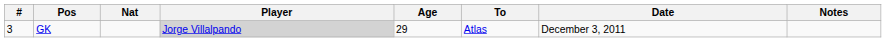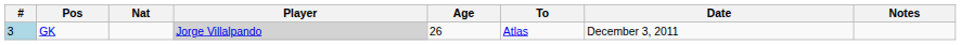 <table class="wikitable" style="width:65%; text-align:center; font-size:95%; text-align:left;">
 <tr>
 <th><strong>#</strong></th>
 <th><strong>Pos</strong></th>
 <th><strong>Nat</strong></th>
 <th><strong>Player</strong></th>
 <th><strong>Age</strong></th>
 <th><strong>To</strong></th>
 <th><strong>Date</strong></th>
 <th><strong>Notes</strong></th>
 </tr>
 <tr>
-<td>3</td>
+<td style="background: lightblue;">3</td>
 <td><a href='#'>GK</a></td>
 <td></td>
 <td style="background: lightgrey;"><a href='#'>Jorge Villalpando</a></td>
-<td>29</td>
+<td>26</td>
 <td><a href='#'>Atlas</a></td>
 <td>December 3, 2011</td>
 <td></td>
 </tr>
 </table>
